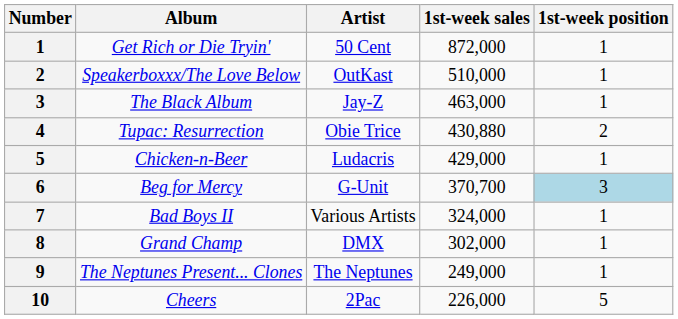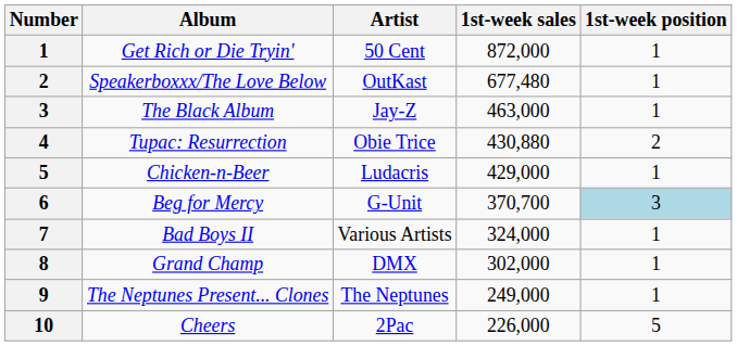 <table class="wikitable sortable" style="text-align:center;">
 <tr>
 <th scope="col">Number</th>
 <th scope="col">Album</th>
 <th scope="col">Artist</th>
 <th scope="col">1st-week sales</th>
 <th scope="col">1st-week position</th>
 </tr>
 <tr>
 <th scope="row">1</th>
 <td><em><a href='#'>Get Rich or Die Tryin'</a></em></td>
 <td><a href='#'>50 Cent</a></td>
 <td>872,000</td>
 <td>1</td>
 </tr>
 <tr>
 <th scope="row">2</th>
 <td><em><a href='#'>Speakerboxxx/The Love Below</a></em></td>
 <td><a href='#'>OutKast</a></td>
-<td>510,000</td>
+<td>677,480</td>
 <td>1</td>
 </tr>
 <tr>
 <th scope="row">3</th>
 <td><em><a href='#'>The Black Album</a></em></td>
 <td><a href='#'>Jay-Z</a></td>
 <td>463,000</td>
 <td>1</td>
 </tr>
 <tr>
 <th scope="row">4</th>
 <td><em><a href='#'>Tupac: Resurrection</a></em></td>
 <td><a href='#'>Obie Trice</a></td>
 <td>430,880</td>
 <td>2</td>
 </tr>
 <tr>
 <th scope="row">5</th>
 <td><em><a href='#'>Chicken-n-Beer</a></em></td>
 <td><a href='#'>Ludacris</a></td>
 <td>429,000</td>
 <td>1</td>
 </tr>
 <tr>
 <th scope="row">6</th>
 <td><em><a href='#'>Beg for Mercy</a></em></td>
 <td><a href='#'>G-Unit</a></td>
 <td>370,700</td>
 <td style="background: lightblue;">3</td>
 </tr>
 <tr>
 <th scope="row">7</th>
 <td><em><a href='#'>Bad Boys II</a></em></td>
 <td>Various Artists</td>
 <td>324,000</td>
 <td>1</td>
 </tr>
 <tr>
 <th scope="row">8</th>
 <td><em><a href='#'>Grand Champ</a></em></td>
 <td><a href='#'>DMX</a></td>
 <td>302,000</td>
 <td>1</td>
 </tr>
 <tr>
 <th scope="row">9</th>
 <td><em><a href='#'>The Neptunes Present... Clones</a></em></td>
 <td><a href='#'>The Neptunes</a></td>
 <td>249,000</td>
 <td>1</td>
 </tr>
 <tr>
 <th scope="row">10</th>
 <td><em><a href='#'>Cheers</a></em></td>
 <td><a href='#'>2Pac</a></td>
 <td>226,000</td>
 <td>5</td>
 </tr>
 </table>
